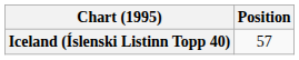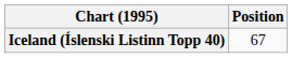 <table class="wikitable plainrowheaders" style="text-align:center">
 <tr>
 <th>Chart (1995)</th>
 <th>Position</th>
 </tr>
 <tr>
 <th scope="row">Iceland (Íslenski Listinn Topp 40)</th>
-<td>57</td>
+<td>67</td>
 </tr>
 </table>
